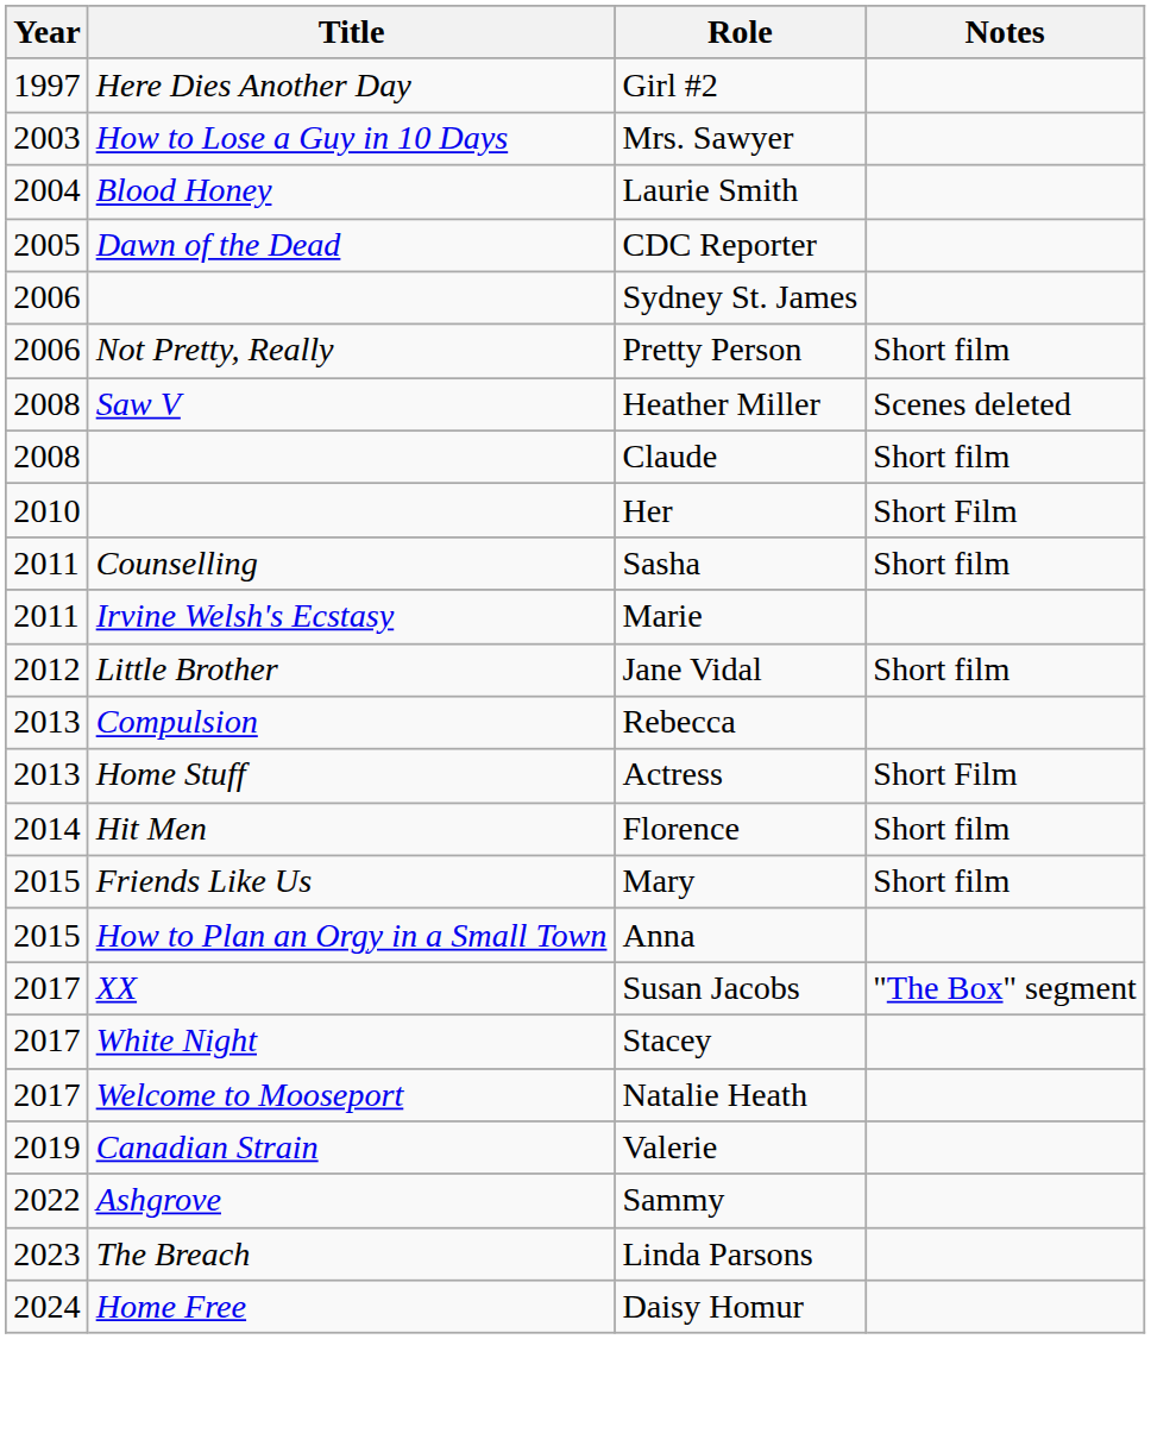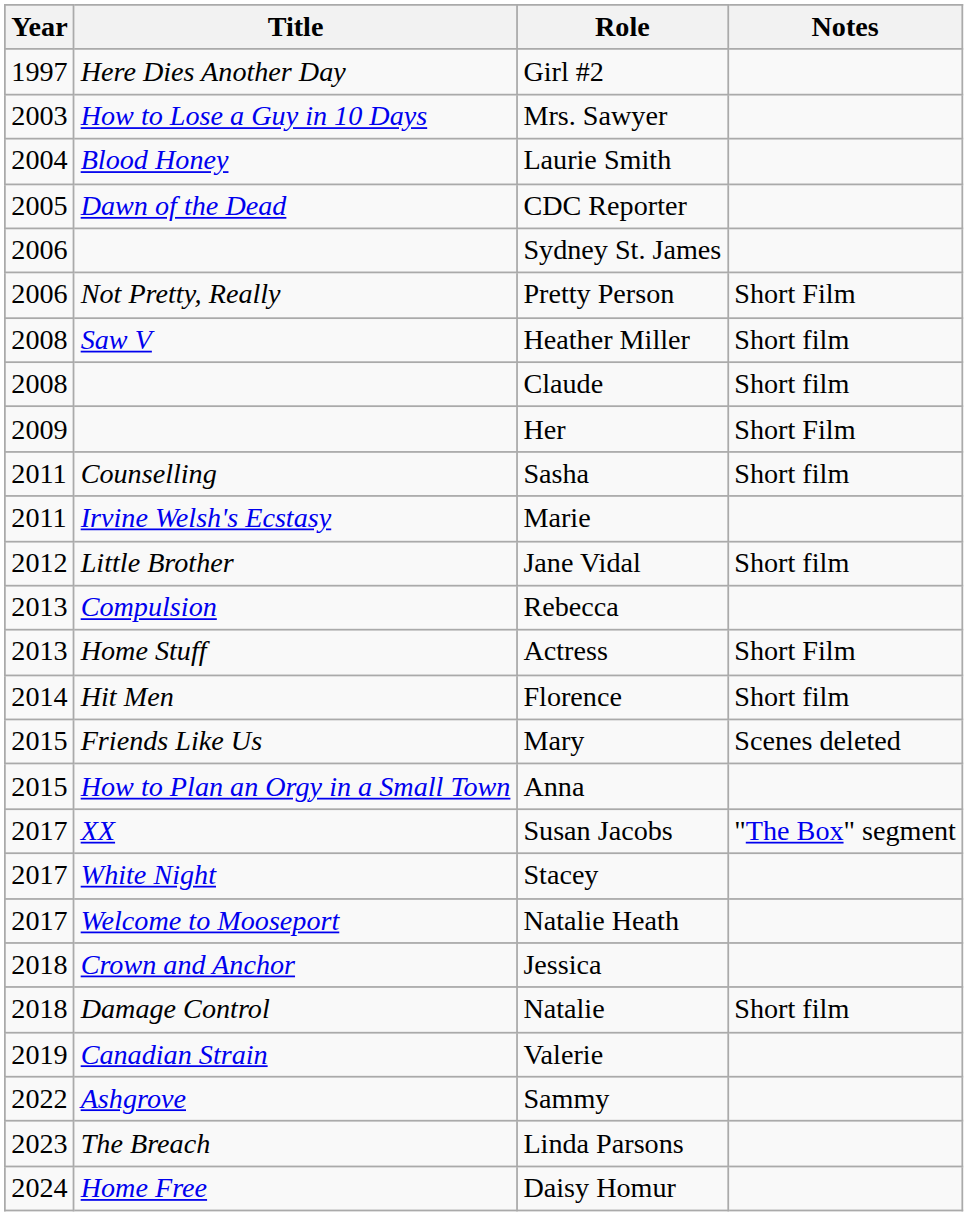 <table class="wikitable sortable">
 <tr>
 <th>Year</th>
 <th>Title</th>
 <th>Role</th>
 <th class="unsortable">Notes</th>
 </tr>
 <tr>
 <td>1997</td>
 <td><em>Here Dies Another Day</em></td>
 <td>Girl #2</td>
 <td></td>
 </tr>
 <tr>
 <td>2003</td>
 <td><em><a href='#'>How to Lose a Guy in 10 Days</a></em></td>
 <td>Mrs. Sawyer</td>
 <td></td>
 </tr>
 <tr>
 <td>2004</td>
 <td><em><a href='#'>Blood Honey</a></em></td>
 <td>Laurie Smith</td>
 <td></td>
 </tr>
 <tr>
 <td>2005</td>
 <td><em><a href='#'>Dawn of the Dead</a></em></td>
 <td>CDC Reporter</td>
 <td></td>
 </tr>
 <tr>
 <td>2006</td>
 <td><em></em></td>
 <td>Sydney St. James</td>
 <td></td>
 </tr>
 <tr>
 <td>2006</td>
 <td><em>Not Pretty, Really</em></td>
 <td>Pretty Person</td>
-<td>Short film</td>
+<td>Short Film</td>
 </tr>
 <tr>
 <td>2008</td>
 <td><em><a href='#'>Saw V</a></em></td>
 <td>Heather Miller</td>
-<td>Scenes deleted</td>
+<td>Short film</td>
 </tr>
 <tr>
 <td>2008</td>
 <td><em></em></td>
 <td>Claude</td>
 <td>Short film</td>
 </tr>
 <tr>
-<td>2010</td>
+<td>2009</td>
 <td><em></em></td>
 <td>Her</td>
 <td>Short Film</td>
 </tr>
 <tr>
 <td>2011</td>
 <td><em>Counselling</em></td>
 <td>Sasha</td>
 <td>Short film</td>
 </tr>
 <tr>
 <td>2011</td>
 <td><em><a href='#'>Irvine Welsh's Ecstasy</a></em></td>
 <td>Marie</td>
 <td></td>
 </tr>
 <tr>
 <td>2012</td>
 <td><em>Little Brother</em></td>
 <td>Jane Vidal</td>
 <td>Short film</td>
 </tr>
 <tr>
 <td>2013</td>
 <td><em><a href='#'>Compulsion</a></em></td>
 <td>Rebecca</td>
 <td></td>
 </tr>
 <tr>
 <td>2013</td>
 <td><em>Home Stuff</em></td>
 <td>Actress</td>
 <td>Short Film</td>
 </tr>
 <tr>
 <td>2014</td>
 <td><em>Hit Men</em></td>
 <td>Florence</td>
 <td>Short film</td>
 </tr>
 <tr>
 <td>2015</td>
 <td><em>Friends Like Us</em></td>
 <td>Mary</td>
-<td>Short film</td>
+<td>Scenes deleted</td>
 </tr>
 <tr>
 <td>2015</td>
 <td><em><a href='#'>How to Plan an Orgy in a Small Town</a></em></td>
 <td>Anna</td>
 <td></td>
 </tr>
 <tr>
 <td>2017</td>
 <td><em><a href='#'>XX</a></em></td>
 <td>Susan Jacobs</td>
 <td>"<a href='#'>The Box</a>" segment</td>
 </tr>
 <tr>
 <td>2017</td>
 <td><em><a href='#'>White Night</a></em></td>
 <td>Stacey</td>
 <td></td>
 </tr>
 <tr>
 <td>2017</td>
 <td><em><a href='#'>Welcome to Mooseport</a></em></td>
 <td>Natalie Heath</td>
 <td></td>
 </tr>
 <tr>
+<td>2018</td>
+<td><em><a href='#'>Crown and Anchor</a></em></td>
+<td>Jessica</td>
+<td></td>
+</tr>
+<tr>
+<td>2018</td>
+<td><em>Damage Control</em></td>
+<td>Natalie</td>
+<td>Short film</td>
+</tr>
+<tr>
 <td>2019</td>
 <td><em><a href='#'>Canadian Strain</a></em></td>
 <td>Valerie</td>
 <td></td>
 </tr>
 <tr>
 <td>2022</td>
 <td><em><a href='#'>Ashgrove</a></em></td>
 <td>Sammy</td>
 <td></td>
 </tr>
 <tr>
 <td>2023</td>
 <td data-sort-value="Breach, The"><em>The Breach</em></td>
 <td>Linda Parsons</td>
 <td></td>
 </tr>
 <tr>
 <td>2024</td>
 <td><em><a href='#'>Home Free</a></em></td>
 <td>Daisy Homur</td>
 <td></td>
 </tr>
 </table>
